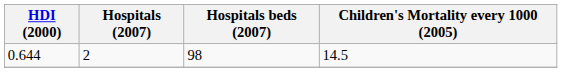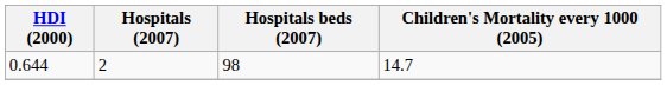 <table class="wikitable" border="1">
 <tr>
 <th><a href='#'>HDI</a> (2000)</th>
 <th>Hospitals (2007)</th>
 <th>Hospitals beds (2007)</th>
 <th>Children's Mortality every 1000 (2005)</th>
 </tr>
 <tr>
 <td>0.644</td>
 <td>2</td>
 <td>98</td>
-<td>14.5</td>
+<td>14.7</td>
 </tr>
 <tr>
 </tr>
 </table>
